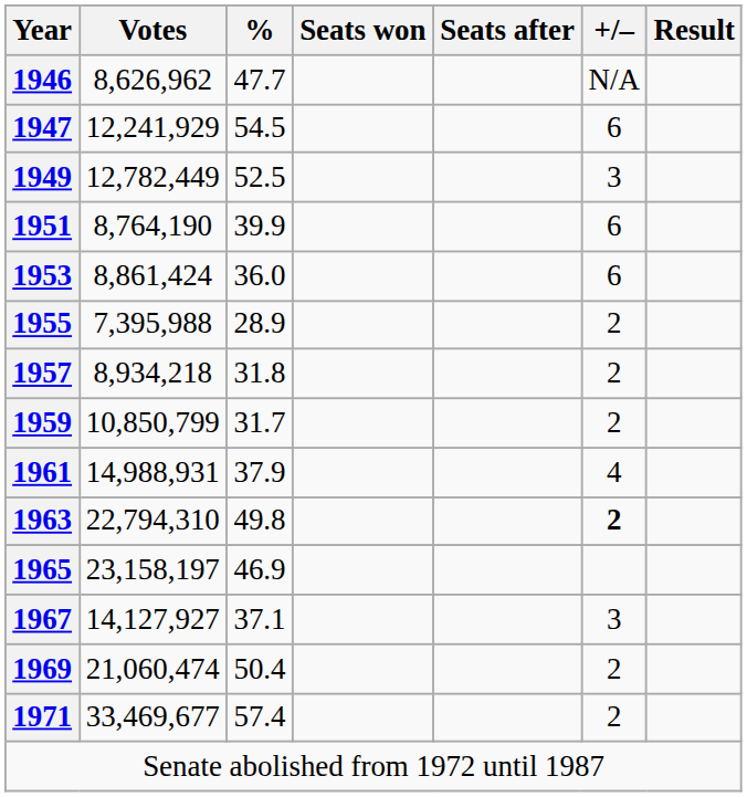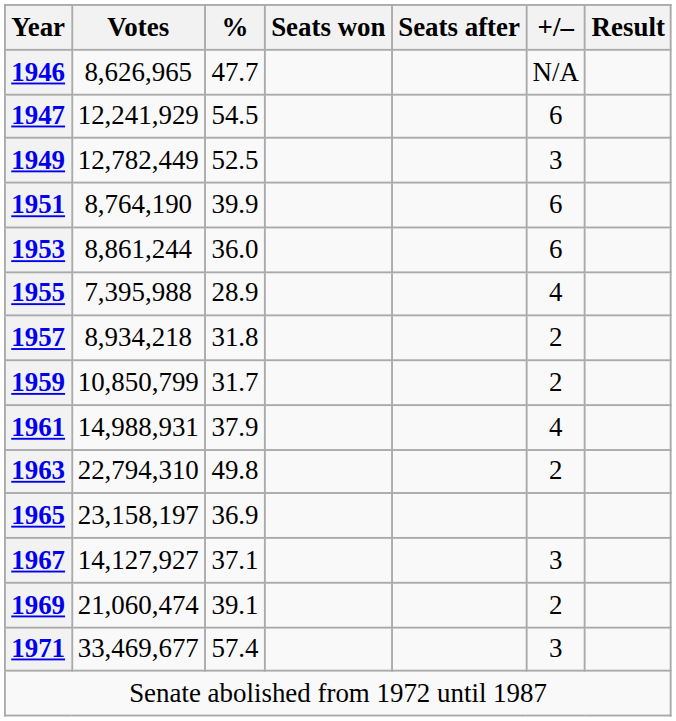 <table class="wikitable sortable" style="text-align:center; font-size:90%">
 <tr>
 <th>Year</th>
 <th>Votes</th>
 <th>%</th>
 <th>Seats won</th>
 <th>Seats after</th>
 <th>+/–</th>
 <th>Result</th>
 </tr>
 <tr>
 <th><a href='#'>1946</a></th>
-<td>8,626,962</td>
+<td>8,626,965</td>
 <td>47.7</td>
 <td></td>
 <td></td>
 <td>N/A</td>
 <td></td>
 </tr>
 <tr>
 <th><a href='#'>1947</a></th>
 <td>12,241,929</td>
 <td>54.5</td>
 <td></td>
 <td></td>
 <td> 6</td>
 <td></td>
 </tr>
 <tr>
 <th><a href='#'>1949</a></th>
 <td>12,782,449</td>
 <td>52.5</td>
 <td></td>
 <td></td>
 <td> 3</td>
 <td></td>
 </tr>
 <tr>
 <th><a href='#'>1951</a></th>
 <td>8,764,190</td>
 <td>39.9</td>
 <td></td>
 <td></td>
 <td> 6</td>
 <td></td>
 </tr>
 <tr>
 <th><a href='#'>1953</a></th>
-<td>8,861,424</td>
+<td>8,861,244</td>
 <td>36.0</td>
 <td></td>
 <td></td>
 <td> 6</td>
 <td></td>
 </tr>
 <tr>
 <th><a href='#'>1955</a></th>
 <td>7,395,988</td>
 <td>28.9</td>
 <td></td>
 <td></td>
-<td> 2</td>
+<td> 4</td>
 <td></td>
 </tr>
 <tr>
 <th><a href='#'>1957</a></th>
 <td>8,934,218</td>
 <td>31.8</td>
 <td></td>
 <td></td>
 <td> 2</td>
 <td></td>
 </tr>
 <tr>
 <th><a href='#'>1959</a></th>
 <td>10,850,799</td>
 <td>31.7</td>
 <td></td>
 <td></td>
 <td> 2</td>
 <td></td>
 </tr>
 <tr>
 <th><a href='#'>1961</a></th>
 <td>14,988,931</td>
 <td>37.9</td>
 <td></td>
 <td></td>
 <td> 4</td>
 <td></td>
 </tr>
 <tr>
 <th><a href='#'>1963</a></th>
 <td>22,794,310</td>
 <td>49.8</td>
 <td></td>
 <td></td>
-<td><strong> 2</strong></td>
+<td> 2</td>
 <td></td>
 </tr>
 <tr>
 <th><a href='#'>1965</a></th>
 <td>23,158,197</td>
-<td>46.9</td>
+<td>36.9</td>
 <td></td>
 <td></td>
 <td></td>
 <td></td>
 </tr>
 <tr>
 <th><a href='#'>1967</a></th>
 <td>14,127,927</td>
 <td>37.1</td>
 <td></td>
 <td></td>
 <td> 3</td>
 <td></td>
 </tr>
 <tr>
 <th><a href='#'>1969</a></th>
 <td>21,060,474</td>
-<td>50.4</td>
+<td>39.1</td>
 <td></td>
 <td></td>
 <td> 2</td>
 <td></td>
 </tr>
 <tr>
 <th><a href='#'>1971</a></th>
 <td>33,469,677</td>
 <td>57.4</td>
 <td></td>
 <td></td>
-<td> 2</td>
+<td> 3</td>
 <td></td>
 </tr>
 <tr>
 <td colspan="7">Senate abolished from 1972 until 1987</td>
 </tr>
 </table>
